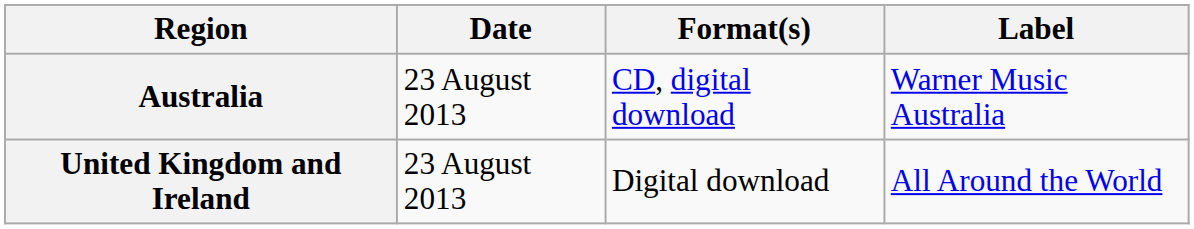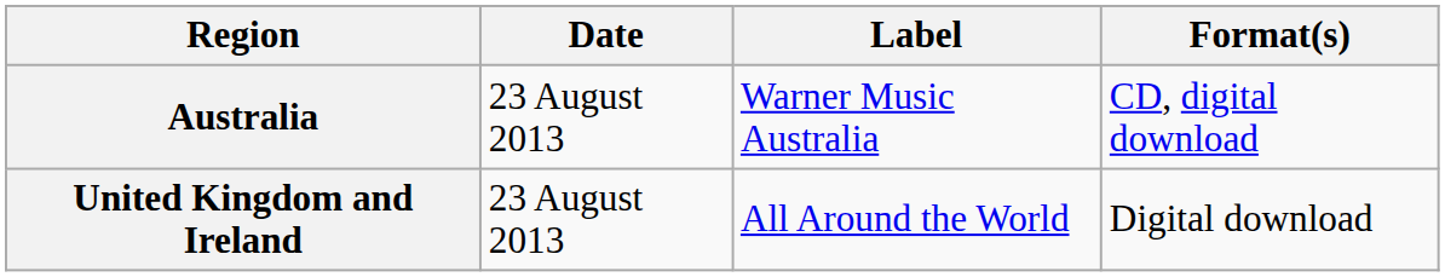 <table class="wikitable plainrowheaders">
 <tr>
 <th>Region</th>
 <th>Date</th>
+<th>Label</th>
 <th>Format(s)</th>
-<th>Label</th>
 </tr>
 <tr>
 <th scope="row">Australia</th>
 <td>23 August 2013</td>
+<td><a href='#'>Warner Music Australia</a></td>
 <td><a href='#'>CD</a>, <a href='#'>digital download</a></td>
-<td><a href='#'>Warner Music Australia</a></td>
 </tr>
 <tr>
 <th scope="row">United Kingdom and Ireland</th>
 <td>23 August 2013</td>
+<td><a href='#'>All Around the World</a></td>
 <td>Digital download</td>
-<td><a href='#'>All Around the World</a></td>
 </tr>
 </table>
